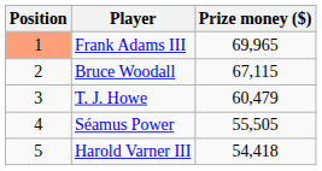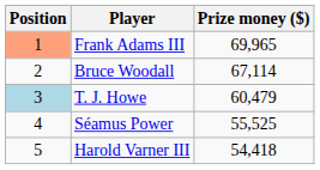 <table class="wikitable">
 <tr>
 <th>Position</th>
 <th>Player</th>
 <th>Prize money ($)</th>
 </tr>
 <tr>
 <td align=center style="background: lightsalmon;">1</td>
 <td> <a href='#'>Frank Adams III</a></td>
 <td align=center>69,965</td>
 </tr>
 <tr>
 <td align=center>2</td>
 <td> <a href='#'>Bruce Woodall</a></td>
-<td align=center>67,115</td>
+<td align=center>67,114</td>
 </tr>
 <tr>
-<td align=center>3</td>
+<td align=center style="background: lightblue;">3</td>
 <td> <a href='#'>T. J. Howe</a></td>
 <td align=center>60,479</td>
 </tr>
 <tr>
 <td align=center>4</td>
 <td> <a href='#'>Séamus Power</a></td>
-<td align=center>55,505</td>
+<td align=center>55,525</td>
 </tr>
 <tr>
 <td align=center>5</td>
 <td> <a href='#'>Harold Varner III</a></td>
 <td align=center>54,418</td>
 </tr>
 </table>
